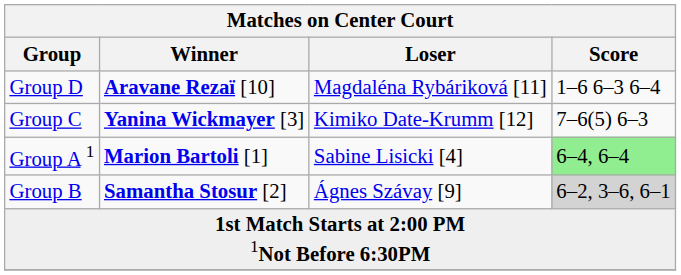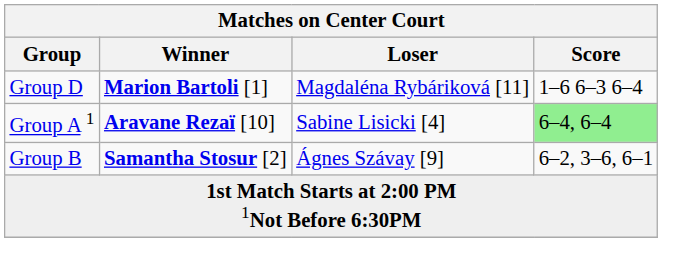 <table class="wikitable collapsible uncollapsed">
 <tr>
 <th colspan=4><strong>Matches on Center Court</strong></th>
 </tr>
 <tr>
 <th>Group</th>
 <th>Winner</th>
 <th>Loser</th>
 <th>Score</th>
 </tr>
 <tr align=left>
 <td><a href='#'>Group D</a></td>
-<td> <strong><a href='#'>Aravane Rezaï</a></strong> [10]</td>
+<td> <strong><a href='#'>Marion Bartoli</a></strong> [1]</td>
 <td> <a href='#'>Magdaléna Rybáriková</a> [11]</td>
 <td>1–6 6–3 6–4</td>
 </tr>
 <tr align=left>
-<td><a href='#'>Group C</a></td>
-<td><strong> <a href='#'>Yanina Wickmayer</a></strong> [3]</td>
-<td> <a href='#'>Kimiko Date-Krumm</a> [12]</td>
-<td>7–6(5) 6–3</td>
-</tr>
-<tr align=left>
 <td><a href='#'>Group A</a> <sup>1</sup></td>
-<td> <strong><a href='#'>Marion Bartoli</a></strong> [1]</td>
+<td> <strong><a href='#'>Aravane Rezaï</a></strong> [10]</td>
 <td> <a href='#'>Sabine Lisicki</a> [4]</td>
 <td style="background: lightgreen;">6–4, 6–4</td>
 </tr>
 <tr align=left>
 <td><a href='#'>Group B</a></td>
 <td> <strong><a href='#'>Samantha Stosur</a></strong> [2]</td>
 <td> <a href='#'>Ágnes Szávay</a> [9]</td>
-<td style="background: lightgrey;">6–2, 3–6, 6–1</td>
+<td>6–2, 3–6, 6–1</td>
 </tr>
 <tr align=center>
 <td colspan=4 bgcolor=#efefef><strong>1st Match Starts at 2:00 PM</strong> <br> <sup>1</sup><strong>Not Before 6:30PM</strong></td>
 </tr>
 <tr>
 </tr>
 </table>
